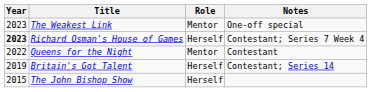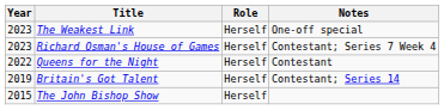 <table class="wikitable">
 <tr>
 <th>Year</th>
 <th>Title</th>
 <th>Role</th>
 <th>Notes</th>
 </tr>
 <tr>
 <td>2023</td>
 <td><a href='#'><em>The Weakest Link</em></a></td>
-<td>Mentor</td>
+<td>Herself</td>
 <td>One-off special</td>
 </tr>
 <tr>
-<td><strong>2023</strong></td>
+<td>2023</td>
 <td><em><a href='#'>Richard Osman's House of Games</a></em></td>
 <td>Herself</td>
 <td>Contestant; Series 7 Week 4</td>
 </tr>
 <tr>
 <td>2022</td>
 <td><em><a href='#'>Queens for the Night</a></em></td>
-<td>Mentor</td>
+<td>Herself</td>
 <td>Contestant</td>
 </tr>
 <tr>
 <td>2019</td>
 <td><em><a href='#'>Britain's Got Talent</a></em></td>
 <td>Herself</td>
 <td>Contestant; <a href='#'>Series 14</a></td>
 </tr>
 <tr>
 <td>2015</td>
 <td><em><a href='#'>The John Bishop Show</a></em></td>
 <td>Herself</td>
 <td></td>
 </tr>
 </table>
